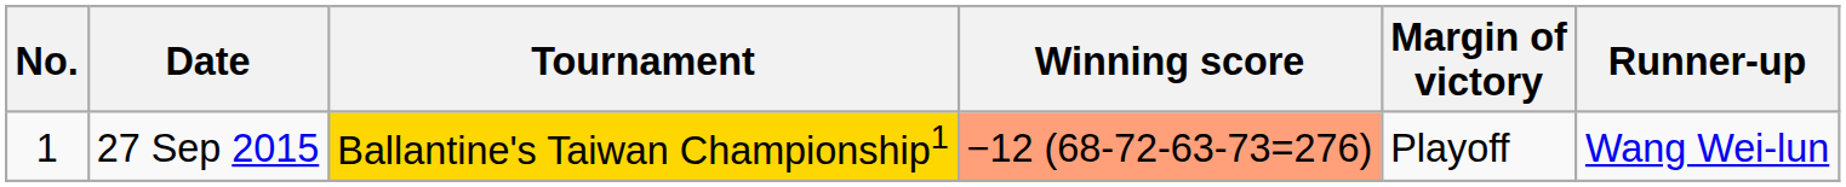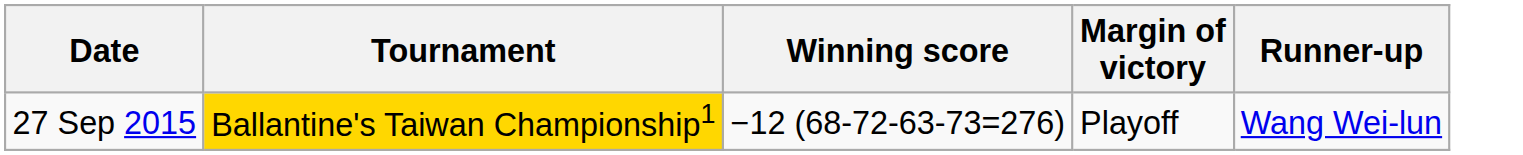 <table class="wikitable" style="font-size:95%;">
 <tr>
-<th>No.</th>
 <th>Date</th>
 <th>Tournament</th>
 <th>Winning score</th>
 <th>Margin of<br>victory</th>
 <th>Runner-up</th>
 </tr>
 <tr>
-<td align=center>1</td>
 <td align=right>27 Sep <a href='#'>2015</a></td>
 <td style="background: gold;">Ballantine's Taiwan Championship<sup>1</sup></td>
-<td style="background: lightsalmon;">−12 (68-72-63-73=276)</td>
+<td>−12 (68-72-63-73=276)</td>
 <td>Playoff</td>
 <td> <a href='#'>Wang Wei-lun</a></td>
 </tr>
 </table>
